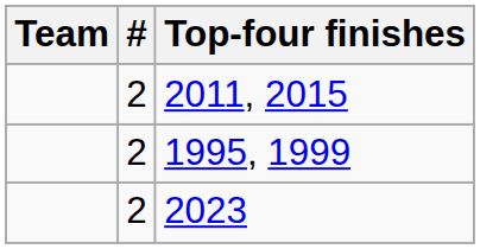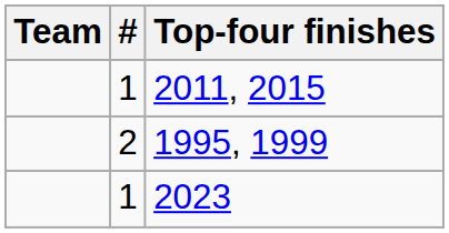 <table class="wikitable" style="text-align: left;">
 <tr>
 <th>Team</th>
 <th width=4>#</th>
 <th>Top-four finishes</th>
 </tr>
 <tr>
 <td></td>
-<td>2</td>
+<td>1</td>
 <td><a href='#'>2011</a>, <a href='#'>2015</a></td>
 </tr>
 <tr>
 <td></td>
 <td>2</td>
 <td><a href='#'>1995</a>, <a href='#'>1999</a></td>
 </tr>
 <tr>
 <td></td>
-<td>2</td>
+<td>1</td>
 <td><a href='#'>2023</a></td>
 </tr>
 </table>
